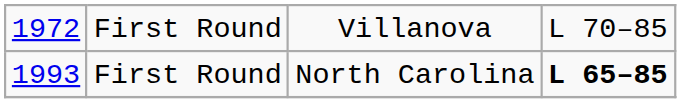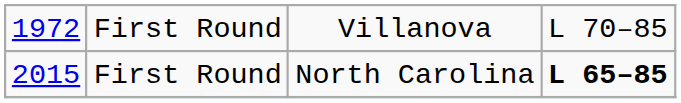 <table class="wikitable">
 <tr align="center">
 <td><a href='#'>1972</a></td>
 <td>First Round</td>
 <td>Villanova</td>
 <td>L 70–85</td>
 </tr>
 <tr align="center">
-<td><a href='#'>1993</a></td>
+<td><a href='#'>2015</a></td>
 <td>First Round</td>
 <td>North Carolina</td>
 <td><strong>L 65–85</strong></td>
 </tr>
 <tr>
 </tr>
 </table>
